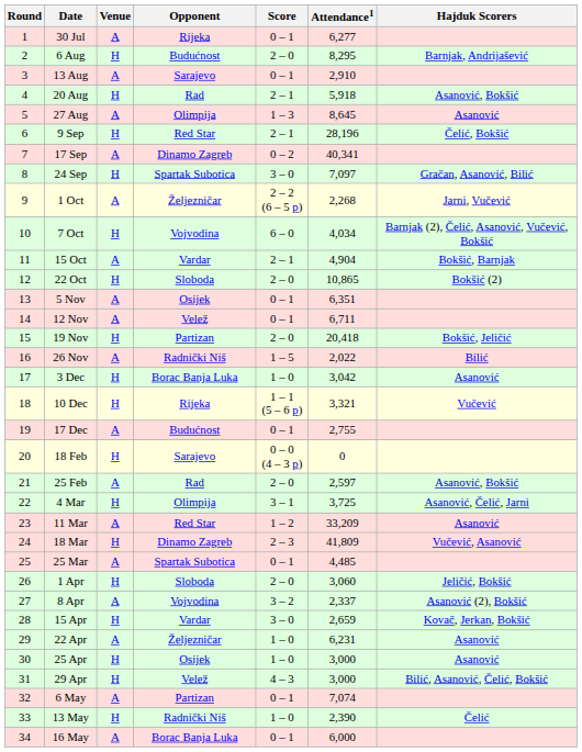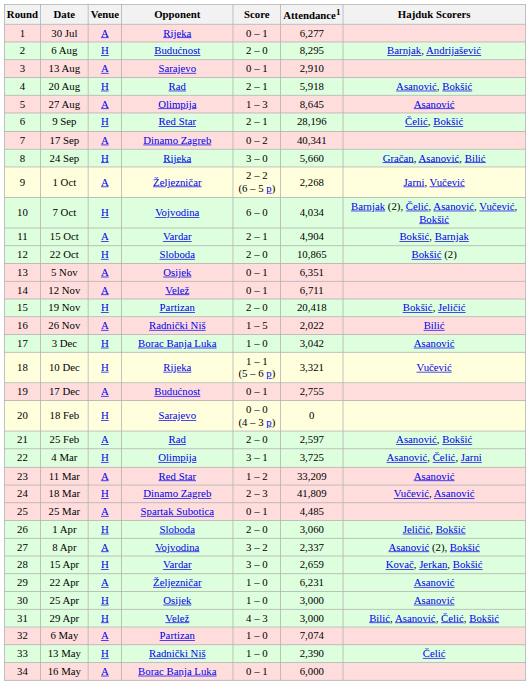 <table class="wikitable sortable" style="text-align: center; font-size:95%;">
 <tr>
 <th width="30">Round</th>
 <th width="60">Date</th>
 <th width="20">Venue</th>
 <th width="150">Opponent</th>
 <th width="60">Score</th>
 <th width="60">Attendance<sup>1</sup></th>
 <th width="250">Hajduk Scorers</th>
 </tr>
 <tr bgcolor="#ffdddd">
 <td>1</td>
 <td>30 Jul</td>
 <td><a href='#'>A</a></td>
 <td><a href='#'>Rijeka</a></td>
 <td>0 – 1</td>
 <td>6,277</td>
 <td></td>
 </tr>
 <tr bgcolor="#ddffdd">
 <td>2</td>
 <td>6 Aug</td>
 <td><a href='#'>H</a></td>
 <td><a href='#'>Budućnost</a></td>
 <td>2 – 0</td>
 <td>8,295</td>
 <td><a href='#'>Barnjak</a>, <a href='#'>Andrijašević</a></td>
 </tr>
 <tr bgcolor="#ffdddd">
 <td>3</td>
 <td>13 Aug</td>
 <td><a href='#'>A</a></td>
 <td><a href='#'>Sarajevo</a></td>
 <td>0 – 1</td>
 <td>2,910</td>
 <td></td>
 </tr>
 <tr bgcolor="#ddffdd">
 <td>4</td>
 <td>20 Aug</td>
 <td><a href='#'>H</a></td>
 <td><a href='#'>Rad</a></td>
 <td>2 – 1</td>
 <td>5,918</td>
 <td><a href='#'>Asanović</a>, <a href='#'>Bokšić</a></td>
 </tr>
 <tr bgcolor="#ffdddd">
 <td>5</td>
 <td>27 Aug</td>
 <td><a href='#'>A</a></td>
 <td><a href='#'>Olimpija</a></td>
 <td>1 – 3</td>
 <td>8,645</td>
 <td><a href='#'>Asanović</a></td>
 </tr>
 <tr bgcolor="#ddffdd">
 <td>6</td>
 <td>9 Sep</td>
 <td><a href='#'>H</a></td>
 <td><a href='#'>Red Star</a></td>
 <td>2 – 1</td>
 <td>28,196</td>
 <td><a href='#'>Čelić</a>, <a href='#'>Bokšić</a></td>
 </tr>
 <tr bgcolor="#ffdddd">
 <td>7</td>
 <td>17 Sep</td>
 <td><a href='#'>A</a></td>
 <td><a href='#'>Dinamo Zagreb</a></td>
 <td>0 – 2</td>
 <td>40,341</td>
 <td></td>
 </tr>
 <tr bgcolor="#ddffdd">
 <td>8</td>
 <td>24 Sep</td>
 <td><a href='#'>H</a></td>
-<td><a href='#'>Spartak Subotica</a></td>
+<td><a href='#'>Rijeka</a></td>
 <td>3 – 0</td>
-<td>7,097</td>
+<td>5,660</td>
 <td><a href='#'>Gračan</a>, <a href='#'>Asanović</a>, <a href='#'>Bilić</a></td>
 </tr>
 <tr bgcolor="#ffffdd">
 <td>9</td>
 <td>1 Oct</td>
 <td><a href='#'>A</a></td>
 <td><a href='#'>Željezničar</a></td>
 <td>2 – 2<br>(6 – 5 <a href='#'>p</a>)</td>
 <td>2,268</td>
 <td><a href='#'>Jarni</a>, <a href='#'>Vučević</a></td>
 </tr>
 <tr bgcolor="#ddffdd">
 <td>10</td>
 <td>7 Oct</td>
 <td><a href='#'>H</a></td>
 <td><a href='#'>Vojvodina</a></td>
 <td>6 – 0</td>
 <td>4,034</td>
 <td><a href='#'>Barnjak</a> (2), <a href='#'>Čelić</a>, <a href='#'>Asanović</a>, <a href='#'>Vučević</a>, <a href='#'>Bokšić</a></td>
 </tr>
 <tr bgcolor="#ddffdd">
 <td>11</td>
 <td>15 Oct</td>
 <td><a href='#'>A</a></td>
 <td><a href='#'>Vardar</a></td>
 <td>2 – 1</td>
 <td>4,904</td>
 <td><a href='#'>Bokšić</a>, <a href='#'>Barnjak</a></td>
 </tr>
 <tr bgcolor="#ddffdd">
 <td>12</td>
 <td>22 Oct</td>
 <td><a href='#'>H</a></td>
 <td><a href='#'>Sloboda</a></td>
 <td>2 – 0</td>
 <td>10,865</td>
 <td><a href='#'>Bokšić</a> (2)</td>
 </tr>
 <tr bgcolor="#ffdddd">
 <td>13</td>
 <td>5 Nov</td>
 <td><a href='#'>A</a></td>
 <td><a href='#'>Osijek</a></td>
 <td>0 – 1</td>
 <td>6,351</td>
 <td></td>
 </tr>
 <tr bgcolor="#ffdddd">
 <td>14</td>
 <td>12 Nov</td>
 <td><a href='#'>A</a></td>
 <td><a href='#'>Velež</a></td>
 <td>0 – 1</td>
 <td>6,711</td>
 <td></td>
 </tr>
 <tr bgcolor="#ddffdd">
 <td>15</td>
 <td>19 Nov</td>
 <td><a href='#'>H</a></td>
 <td><a href='#'>Partizan</a></td>
 <td>2 – 0</td>
 <td>20,418</td>
 <td><a href='#'>Bokšić</a>, <a href='#'>Jeličić</a></td>
 </tr>
 <tr bgcolor="#ffdddd">
 <td>16</td>
 <td>26 Nov</td>
 <td><a href='#'>A</a></td>
 <td><a href='#'>Radnički Niš</a></td>
 <td>1 – 5</td>
 <td>2,022</td>
 <td><a href='#'>Bilić</a></td>
 </tr>
 <tr bgcolor="#ddffdd">
 <td>17</td>
 <td>3 Dec</td>
 <td><a href='#'>H</a></td>
 <td><a href='#'>Borac Banja Luka</a></td>
 <td>1 – 0</td>
 <td>3,042</td>
 <td><a href='#'>Asanović</a></td>
 </tr>
 <tr bgcolor="#ffffdd">
 <td>18</td>
 <td>10 Dec</td>
 <td><a href='#'>H</a></td>
 <td><a href='#'>Rijeka</a></td>
 <td>1 – 1<br>(5 – 6 <a href='#'>p</a>)</td>
 <td>3,321</td>
 <td><a href='#'>Vučević</a></td>
 </tr>
 <tr bgcolor="#ffdddd">
 <td>19</td>
 <td>17 Dec</td>
 <td><a href='#'>A</a></td>
 <td><a href='#'>Budućnost</a></td>
 <td>0 – 1</td>
 <td>2,755</td>
 <td></td>
 </tr>
 <tr bgcolor="#ffffdd">
 <td>20</td>
 <td>18 Feb</td>
 <td><a href='#'>H</a></td>
 <td><a href='#'>Sarajevo</a></td>
 <td>0 – 0<br>(4 – 3 <a href='#'>p</a>)</td>
 <td>0</td>
 <td></td>
 </tr>
 <tr bgcolor="#ddffdd">
 <td>21</td>
 <td>25 Feb</td>
 <td><a href='#'>A</a></td>
 <td><a href='#'>Rad</a></td>
 <td>2 – 0</td>
 <td>2,597</td>
 <td><a href='#'>Asanović</a>, <a href='#'>Bokšić</a></td>
 </tr>
 <tr bgcolor="#ddffdd">
 <td>22</td>
 <td>4 Mar</td>
 <td><a href='#'>H</a></td>
 <td><a href='#'>Olimpija</a></td>
 <td>3 – 1</td>
 <td>3,725</td>
 <td><a href='#'>Asanović</a>, <a href='#'>Čelić</a>, <a href='#'>Jarni</a></td>
 </tr>
 <tr bgcolor="#ffdddd">
 <td>23</td>
 <td>11 Mar</td>
 <td><a href='#'>A</a></td>
 <td><a href='#'>Red Star</a></td>
 <td>1 – 2</td>
 <td>33,209</td>
 <td><a href='#'>Asanović</a></td>
 </tr>
 <tr bgcolor="#ffdddd">
 <td>24</td>
 <td>18 Mar</td>
 <td><a href='#'>H</a></td>
 <td><a href='#'>Dinamo Zagreb</a></td>
 <td>2 – 3</td>
 <td>41,809</td>
 <td><a href='#'>Vučević</a>, <a href='#'>Asanović</a></td>
 </tr>
 <tr bgcolor="#ffdddd">
 <td>25</td>
 <td>25 Mar</td>
 <td><a href='#'>A</a></td>
 <td><a href='#'>Spartak Subotica</a></td>
 <td>0 – 1</td>
 <td>4,485</td>
 <td></td>
 </tr>
 <tr bgcolor="#ddffdd">
 <td>26</td>
 <td>1 Apr</td>
 <td><a href='#'>H</a></td>
 <td><a href='#'>Sloboda</a></td>
 <td>2 – 0</td>
 <td>3,060</td>
 <td><a href='#'>Jeličić</a>, <a href='#'>Bokšić</a></td>
 </tr>
 <tr bgcolor="#ddffdd">
 <td>27</td>
 <td>8 Apr</td>
 <td><a href='#'>A</a></td>
 <td><a href='#'>Vojvodina</a></td>
 <td>3 – 2</td>
 <td>2,337</td>
 <td><a href='#'>Asanović</a> (2), <a href='#'>Bokšić</a></td>
 </tr>
 <tr bgcolor="#ddffdd">
 <td>28</td>
 <td>15 Apr</td>
 <td><a href='#'>H</a></td>
 <td><a href='#'>Vardar</a></td>
 <td>3 – 0</td>
 <td>2,659</td>
 <td><a href='#'>Kovač</a>, <a href='#'>Jerkan</a>, <a href='#'>Bokšić</a></td>
 </tr>
 <tr bgcolor="#ddffdd">
 <td>29</td>
 <td>22 Apr</td>
 <td><a href='#'>A</a></td>
 <td><a href='#'>Željezničar</a></td>
 <td>1 – 0</td>
 <td>6,231</td>
 <td><a href='#'>Asanović</a></td>
 </tr>
 <tr bgcolor="#ddffdd">
 <td>30</td>
 <td>25 Apr</td>
 <td><a href='#'>H</a></td>
 <td><a href='#'>Osijek</a></td>
 <td>1 – 0</td>
 <td>3,000</td>
 <td><a href='#'>Asanović</a></td>
 </tr>
 <tr bgcolor="#ddffdd">
 <td>31</td>
 <td>29 Apr</td>
 <td><a href='#'>H</a></td>
 <td><a href='#'>Velež</a></td>
 <td>4 – 3</td>
 <td>3,000</td>
 <td><a href='#'>Bilić</a>, <a href='#'>Asanović</a>, <a href='#'>Čelić</a>, <a href='#'>Bokšić</a></td>
 </tr>
 <tr bgcolor="#ffdddd">
 <td>32</td>
 <td>6 May</td>
 <td><a href='#'>A</a></td>
 <td><a href='#'>Partizan</a></td>
-<td>0 – 1</td>
+<td>1 – 0</td>
 <td>7,074</td>
 <td></td>
 </tr>
 <tr bgcolor="#ddffdd">
 <td>33</td>
 <td>13 May</td>
 <td><a href='#'>H</a></td>
 <td><a href='#'>Radnički Niš</a></td>
 <td>1 – 0</td>
 <td>2,390</td>
 <td><a href='#'>Čelić</a></td>
 </tr>
 <tr bgcolor="#ffdddd">
 <td>34</td>
 <td>16 May</td>
 <td><a href='#'>A</a></td>
 <td><a href='#'>Borac Banja Luka</a></td>
 <td>0 – 1</td>
 <td>6,000</td>
 <td></td>
 </tr>
 </table>
